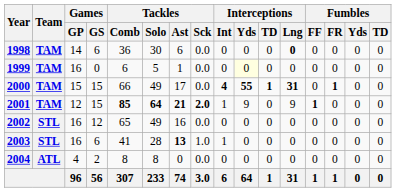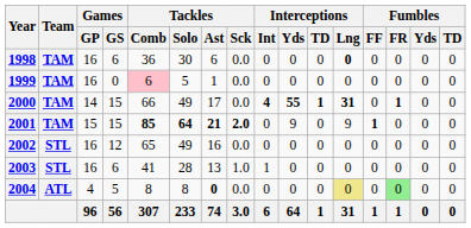 <table class="wikitable" style="text-align:center">
 <tr>
 <th rowspan="2">Year</th>
 <th rowspan="2">Team</th>
 <th colspan="2">Games</th>
 <th colspan="4">Tackles</th>
 <th colspan="4">Interceptions</th>
 <th colspan="4">Fumbles</th>
 </tr>
 <tr>
 <th>GP</th>
 <th>GS</th>
 <th>Comb</th>
 <th>Solo</th>
 <th>Ast</th>
 <th>Sck</th>
 <th>Int</th>
 <th>Yds</th>
 <th>TD</th>
 <th>Lng</th>
 <th>FF</th>
 <th>FR</th>
 <th>Yds</th>
 <th>TD</th>
 </tr>
 <tr>
 <th><a href='#'>1998</a></th>
 <th><a href='#'>TAM</a></th>
-<td>14</td>
+<td>16</td>
 <td>6</td>
 <td>36</td>
 <td>30</td>
 <td>6</td>
 <td>0.0</td>
 <td>0</td>
 <td>0</td>
 <td>0</td>
 <td><strong>0</strong></td>
 <td>0</td>
 <td>0</td>
 <td>0</td>
 <td>0</td>
 </tr>
 <tr>
 <th><a href='#'>1999</a></th>
 <th><a href='#'>TAM</a></th>
 <td>16</td>
 <td>0</td>
-<td>6</td>
+<td style="background: pink;">6</td>
 <td>5</td>
 <td>1</td>
 <td>0.0</td>
 <td>0</td>
-<td style="background: lightyellow;">0</td>
+<td>0</td>
 <td>0</td>
 <td>0</td>
 <td>0</td>
 <td>0</td>
 <td>0</td>
 <td>0</td>
 </tr>
 <tr>
 <th><a href='#'>2000</a></th>
 <th><a href='#'>TAM</a></th>
-<td>15</td>
+<td>14</td>
 <td>15</td>
 <td>66</td>
 <td>49</td>
 <td>17</td>
 <td>0.0</td>
 <td><strong>4</strong></td>
 <td><strong>55</strong></td>
 <td><strong>1</strong></td>
 <td><strong>31</strong></td>
 <td>0</td>
 <td><strong>1</strong></td>
 <td>0</td>
 <td>0</td>
 </tr>
 <tr>
 <th><a href='#'>2001</a></th>
 <th><a href='#'>TAM</a></th>
-<td>12</td>
+<td>15</td>
 <td>15</td>
 <td><strong>85</strong></td>
 <td><strong>64</strong></td>
 <td><strong>21</strong></td>
 <td><strong>2.0</strong></td>
-<td>1</td>
+<td>0</td>
 <td>9</td>
 <td>0</td>
 <td>9</td>
 <td><strong>1</strong></td>
 <td>0</td>
 <td>0</td>
 <td>0</td>
 </tr>
 <tr>
 <th><a href='#'>2002</a></th>
 <th><a href='#'>STL</a></th>
 <td>16</td>
 <td>12</td>
 <td>65</td>
 <td>49</td>
 <td>16</td>
 <td>0.0</td>
 <td>0</td>
 <td>0</td>
 <td>0</td>
 <td>0</td>
 <td>0</td>
 <td>0</td>
 <td>0</td>
 <td>0</td>
 </tr>
 <tr>
 <th><a href='#'>2003</a></th>
 <th><a href='#'>STL</a></th>
 <td>16</td>
 <td>6</td>
 <td>41</td>
 <td>28</td>
-<td><strong>13</strong></td>
+<td>13</td>
 <td>1.0</td>
 <td>1</td>
 <td>0</td>
 <td>0</td>
 <td>0</td>
 <td>0</td>
 <td>0</td>
 <td>0</td>
 <td>0</td>
 </tr>
 <tr>
 <th><a href='#'>2004</a></th>
 <th><a href='#'>ATL</a></th>
 <td>4</td>
-<td>2</td>
+<td>5</td>
 <td>8</td>
 <td>8</td>
-<td>0</td>
+<td><strong>0</strong></td>
 <td>0.0</td>
 <td>0</td>
 <td>0</td>
 <td>0</td>
+<td style="background: khaki;">0</td>
 <td>0</td>
-<td>0</td>
-<td>0</td>
+<td style="background: lightgreen;">0</td>
 <td>0</td>
 <td>0</td>
 </tr>
 <tr>
 <th colspan="2"></th>
 <th>96</th>
 <th>56</th>
 <th>307</th>
 <th>233</th>
 <th>74</th>
 <th>3.0</th>
 <th>6</th>
 <th>64</th>
 <th>1</th>
 <th>31</th>
 <th>1</th>
 <th>1</th>
 <th>0</th>
 <th>0</th>
 </tr>
 </table>
